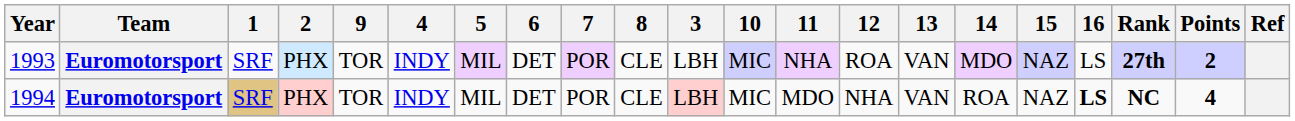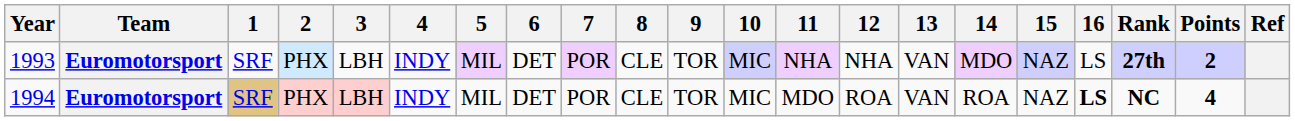 <table class="wikitable" style="text-align:center; font-size:95%">
 <tr>
 <th>Year</th>
 <th>Team</th>
 <th>1</th>
 <th>2</th>
-<th>9</th>
+<th>3</th>
 <th>4</th>
 <th>5</th>
 <th>6</th>
 <th>7</th>
 <th>8</th>
-<th>3</th>
+<th>9</th>
 <th>10</th>
 <th>11</th>
 <th>12</th>
 <th>13</th>
 <th>14</th>
 <th>15</th>
 <th>16</th>
 <th>Rank</th>
 <th>Points</th>
 <th>Ref</th>
 </tr>
 <tr>
 <td><a href='#'>1993</a></td>
 <th><a href='#'>Euromotorsport</a></th>
 <td><a href='#'>SRF</a></td>
 <td style="background:#CFEAFF;">PHX<br></td>
-<td>TOR</td>
+<td>LBH<br></td>
 <td><a href='#'>INDY</a></td>
 <td style="background:#EFCFFF;">MIL<br></td>
 <td>DET</td>
 <td style="background:#EFCFFF;">POR<br></td>
 <td>CLE</td>
-<td>LBH<br></td>
+<td>TOR</td>
 <td style="background:#CFCFFF;">MIC<br></td>
 <td style="background:#EFCFFF;">NHA<br></td>
-<td>ROA</td>
+<td>NHA</td>
 <td>VAN</td>
 <td style="background:#EFCFFF;">MDO<br></td>
 <td style="background:#CFCFFF;">NAZ<br></td>
 <td>LS</td>
 <td style="background:#CFCFFF;"><strong>27th</strong></td>
 <td style="background:#CFCFFF;"><strong>2</strong></td>
 <th></th>
 </tr>
 <tr>
 <td><a href='#'>1994</a></td>
 <th><a href='#'>Euromotorsport</a></th>
 <td style="background:#DFC484;"><a href='#'>SRF</a><br></td>
 <td style="background:#FFCFCF;">PHX<br></td>
-<td>TOR</td>
+<td style="background:#FFCFCF;">LBH<br></td>
 <td><a href='#'>INDY</a></td>
 <td>MIL</td>
 <td>DET</td>
 <td>POR</td>
 <td>CLE</td>
-<td style="background:#FFCFCF;">LBH<br></td>
+<td>TOR</td>
 <td>MIC</td>
 <td>MDO</td>
-<td>NHA</td>
+<td>ROA</td>
 <td>VAN</td>
 <td>ROA</td>
 <td>NAZ</td>
 <td><strong>LS</strong></td>
 <td><strong>NC</strong></td>
 <td><strong>4</strong></td>
 <th></th>
 </tr>
 </table>
